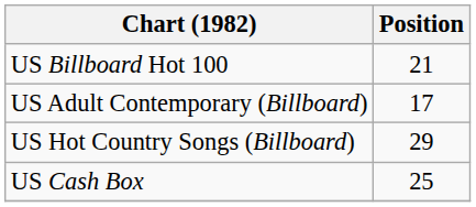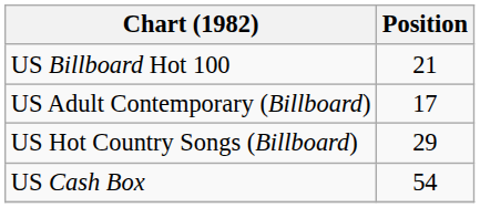 <table class="wikitable sortable">
 <tr>
 <th>Chart (1982)</th>
 <th style="text-align:center;">Position</th>
 </tr>
 <tr>
 <td>US <em>Billboard</em> Hot 100</td>
 <td style="text-align:center;">21</td>
 </tr>
 <tr>
 <td>US Adult Contemporary (<em>Billboard</em>)</td>
 <td style="text-align:center;">17</td>
 </tr>
 <tr>
 <td>US Hot Country Songs (<em>Billboard</em>)</td>
 <td style="text-align:center;">29</td>
 </tr>
 <tr>
 <td>US <em>Cash Box</em> </td>
-<td style="text-align:center;">25</td>
+<td style="text-align:center;">54</td>
 </tr>
 <tr>
 </tr>
 </table>
